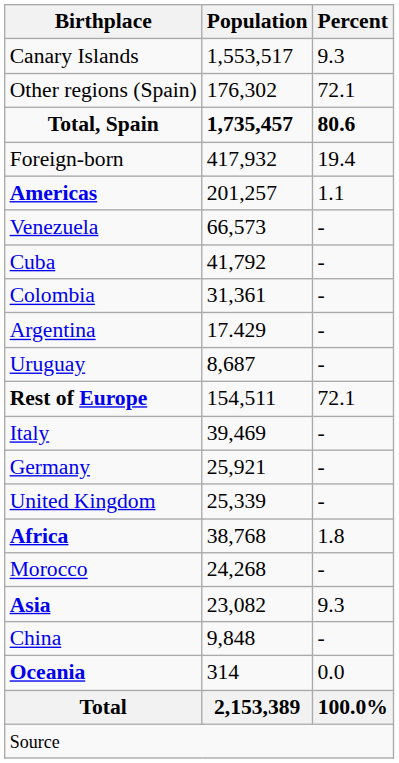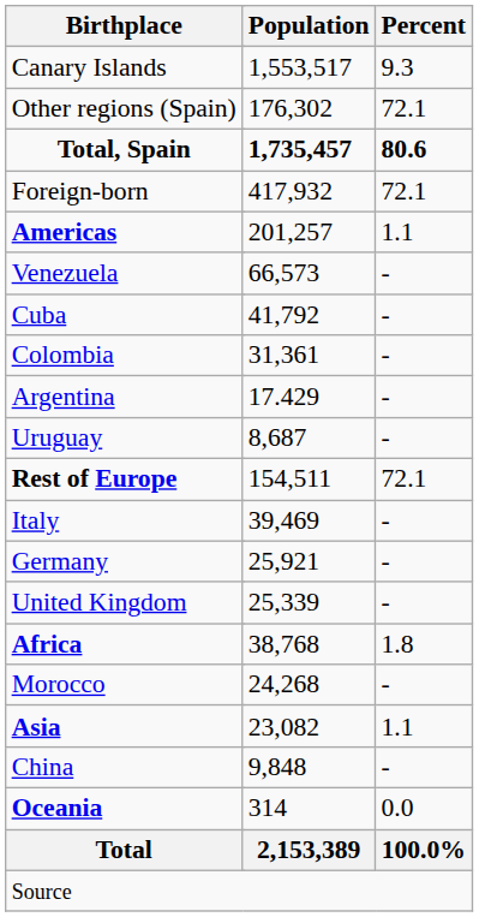 <table class="wikitable sortable" style="text-align:left">
 <tr>
 <th colspan="2">Birthplace</th>
 <th>Population</th>
 <th>Percent</th>
 </tr>
 <tr>
 <td colspan="2">Canary Islands</td>
 <td>1,553,517</td>
 <td>9.3</td>
 </tr>
 <tr>
 <td colspan="2">Other regions (Spain)</td>
 <td>176,302</td>
 <td>72.1</td>
 </tr>
 <tr>
 <td align=Center colspan="2"><strong>Total, Spain</strong></td>
 <td><strong>1,735,457 </strong></td>
 <td><strong> 80.6</strong></td>
 </tr>
 <tr>
 <td colspan="2">Foreign-born</td>
 <td>417,932</td>
-<td>19.4</td>
+<td>72.1</td>
 </tr>
 <tr>
 <td colspan="2"><strong><a href='#'>Americas</a></strong></td>
 <td>201,257</td>
 <td>1.1</td>
 </tr>
 <tr>
 <td colspan="2"><a href='#'>Venezuela</a></td>
 <td>66,573</td>
 <td>-</td>
 </tr>
 <tr>
 <td colspan ="2"><a href='#'>Cuba</a></td>
 <td>41,792</td>
 <td>-</td>
 </tr>
 <tr>
 <td colspan ="2"><a href='#'>Colombia</a></td>
 <td>31,361</td>
 <td>-</td>
 </tr>
 <tr>
 <td colspan="2"><a href='#'>Argentina</a></td>
 <td>17.429</td>
 <td>-</td>
 </tr>
 <tr>
 <td colspan ="2"><a href='#'>Uruguay</a></td>
 <td>8,687</td>
 <td>-</td>
 </tr>
 <tr>
 <td colspan="2"><strong> Rest of <a href='#'>Europe</a> </strong></td>
 <td>154,511</td>
 <td>72.1</td>
 </tr>
 <tr>
 <td colspan ="2"><a href='#'>Italy</a></td>
 <td>39,469</td>
 <td>-</td>
 </tr>
 <tr>
 <td colspan ="2"><a href='#'>Germany</a></td>
 <td>25,921</td>
 <td>-</td>
 </tr>
 <tr>
 <td colspan ="2"><a href='#'>United Kingdom</a></td>
 <td>25,339</td>
 <td>-</td>
 </tr>
 <tr>
 <td colspan="2"><strong><a href='#'>Africa</a></strong></td>
 <td>38,768</td>
 <td>1.8</td>
 </tr>
 <tr>
 <td colspan ="2"><a href='#'>Morocco</a></td>
 <td>24,268</td>
 <td>-</td>
 </tr>
 <tr>
 <td colspan="2"><strong><a href='#'>Asia</a></strong></td>
 <td>23,082</td>
-<td>9.3</td>
+<td>1.1</td>
 </tr>
 <tr>
 <td colspan="2"><a href='#'>China</a></td>
 <td>9,848</td>
 <td>-</td>
 </tr>
 <tr>
 <td colspan="2"><strong><a href='#'>Oceania</a></strong></td>
 <td>314</td>
 <td>0.0</td>
 </tr>
 <tr>
 <th colspan="2">Total</th>
 <th align=center>2,153,389</th>
 <th align=center>100.0%</th>
 </tr>
 <tr>
 <td colspan="4" style="text-align:left;"><small>Source</small></td>
 </tr>
 </table>
